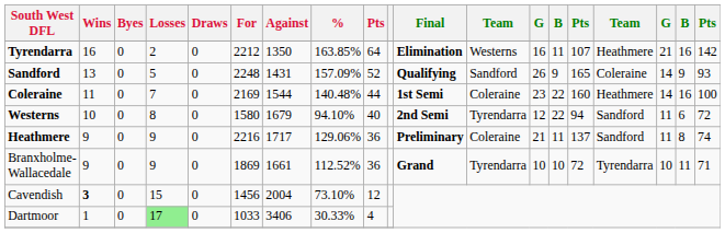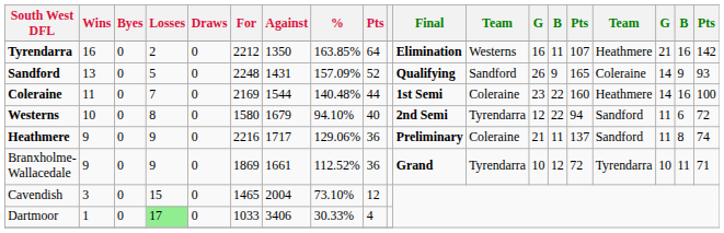 <table style="font-size: 85%; text-align: left;" class="wikitable">
 <tr>
 <th style="color:crimson">South West DFL</th>
 <th style="color:crimson">Wins</th>
 <th style="color:crimson">Byes</th>
 <th style="color:crimson">Losses</th>
 <th style="color:crimson">Draws</th>
 <th style="color:crimson">For</th>
 <th style="color:crimson">Against</th>
 <th style="color:crimson">%</th>
 <th style="color:crimson">Pts</th>
 <th></th>
 <th style="color:green">Final</th>
 <th style="color:green">Team</th>
 <th style="color:green">G</th>
 <th style="color:green">B</th>
 <th style="color:green">Pts</th>
 <th style="color:green">Team</th>
 <th style="color:green">G</th>
 <th style="color:green">B</th>
 <th style="color:green">Pts</th>
 </tr>
 <tr>
 </tr>
 <tr>
 </tr>
 <tr>
 <td><strong>	Tyrendarra	</strong></td>
 <td>16</td>
 <td>0</td>
 <td>2</td>
 <td>0</td>
 <td>2212</td>
 <td>1350</td>
 <td>163.85%</td>
 <td>64</td>
 <td></td>
 <td><strong>Elimination</strong></td>
 <td>Westerns</td>
 <td>16</td>
 <td>11</td>
 <td>107</td>
 <td>Heathmere</td>
 <td>21</td>
 <td>16</td>
 <td>142</td>
 </tr>
 <tr>
 <td><strong>	Sandford	</strong></td>
 <td>13</td>
 <td>0</td>
 <td>5</td>
 <td>0</td>
 <td>2248</td>
 <td>1431</td>
 <td>157.09%</td>
 <td>52</td>
 <td></td>
 <td><strong>Qualifying</strong></td>
 <td>Sandford</td>
 <td>26</td>
 <td>9</td>
 <td>165</td>
 <td>Coleraine</td>
 <td>14</td>
 <td>9</td>
 <td>93</td>
 </tr>
 <tr>
 <td><strong>	Coleraine	</strong></td>
 <td>11</td>
 <td>0</td>
 <td>7</td>
 <td>0</td>
 <td>2169</td>
 <td>1544</td>
 <td>140.48%</td>
 <td>44</td>
 <td></td>
 <td><strong>1st Semi</strong></td>
 <td>Coleraine</td>
 <td>23</td>
 <td>22</td>
 <td>160</td>
 <td>Heathmere</td>
 <td>14</td>
 <td>16</td>
 <td>100</td>
 </tr>
 <tr>
 <td><strong>	Westerns	</strong></td>
 <td>10</td>
 <td>0</td>
 <td>8</td>
 <td>0</td>
 <td>1580</td>
 <td>1679</td>
 <td>94.10%</td>
 <td>40</td>
 <td></td>
 <td><strong>2nd Semi</strong></td>
 <td>Tyrendarra</td>
 <td>12</td>
 <td>22</td>
 <td>94</td>
 <td>Sandford</td>
 <td>11</td>
 <td>6</td>
 <td>72</td>
 </tr>
 <tr ||>
 <td><strong>	Heathmere	</strong></td>
 <td>9</td>
 <td>0</td>
 <td>9</td>
 <td>0</td>
 <td>2216</td>
 <td>1717</td>
 <td>129.06%</td>
 <td>36</td>
 <td></td>
 <td><strong>Preliminary</strong></td>
 <td>Coleraine</td>
 <td>21</td>
 <td>11</td>
 <td>137</td>
 <td>Sandford</td>
 <td>11</td>
 <td>8</td>
 <td>74</td>
 </tr>
 <tr>
 <td>Branxholme-Wallacedale</td>
 <td>9</td>
 <td>0</td>
 <td>9</td>
 <td>0</td>
 <td>1869</td>
 <td>1661</td>
 <td>112.52%</td>
 <td>36</td>
 <td></td>
 <td><strong>Grand</strong></td>
 <td>Tyrendarra</td>
 <td>10</td>
-<td>10</td>
+<td>12</td>
 <td>72</td>
 <td>Tyrendarra</td>
 <td>10</td>
 <td>11</td>
 <td>71</td>
 </tr>
 <tr>
 <td>Cavendish</td>
-<td><strong>3</strong></td>
+<td>3</td>
 <td>0</td>
 <td>15</td>
 <td>0</td>
-<td>1456</td>
+<td>1465</td>
 <td>2004</td>
 <td>73.10%</td>
 <td>12</td>
 <td></td>
 </tr>
 <tr>
 <td>Dartmoor</td>
 <td>1</td>
 <td>0</td>
 <td style="background: lightgreen;">17</td>
 <td>0</td>
 <td>1033</td>
 <td>3406</td>
 <td>30.33%</td>
 <td>4</td>
 <td></td>
 </tr>
 <tr>
 </tr>
 </table>
